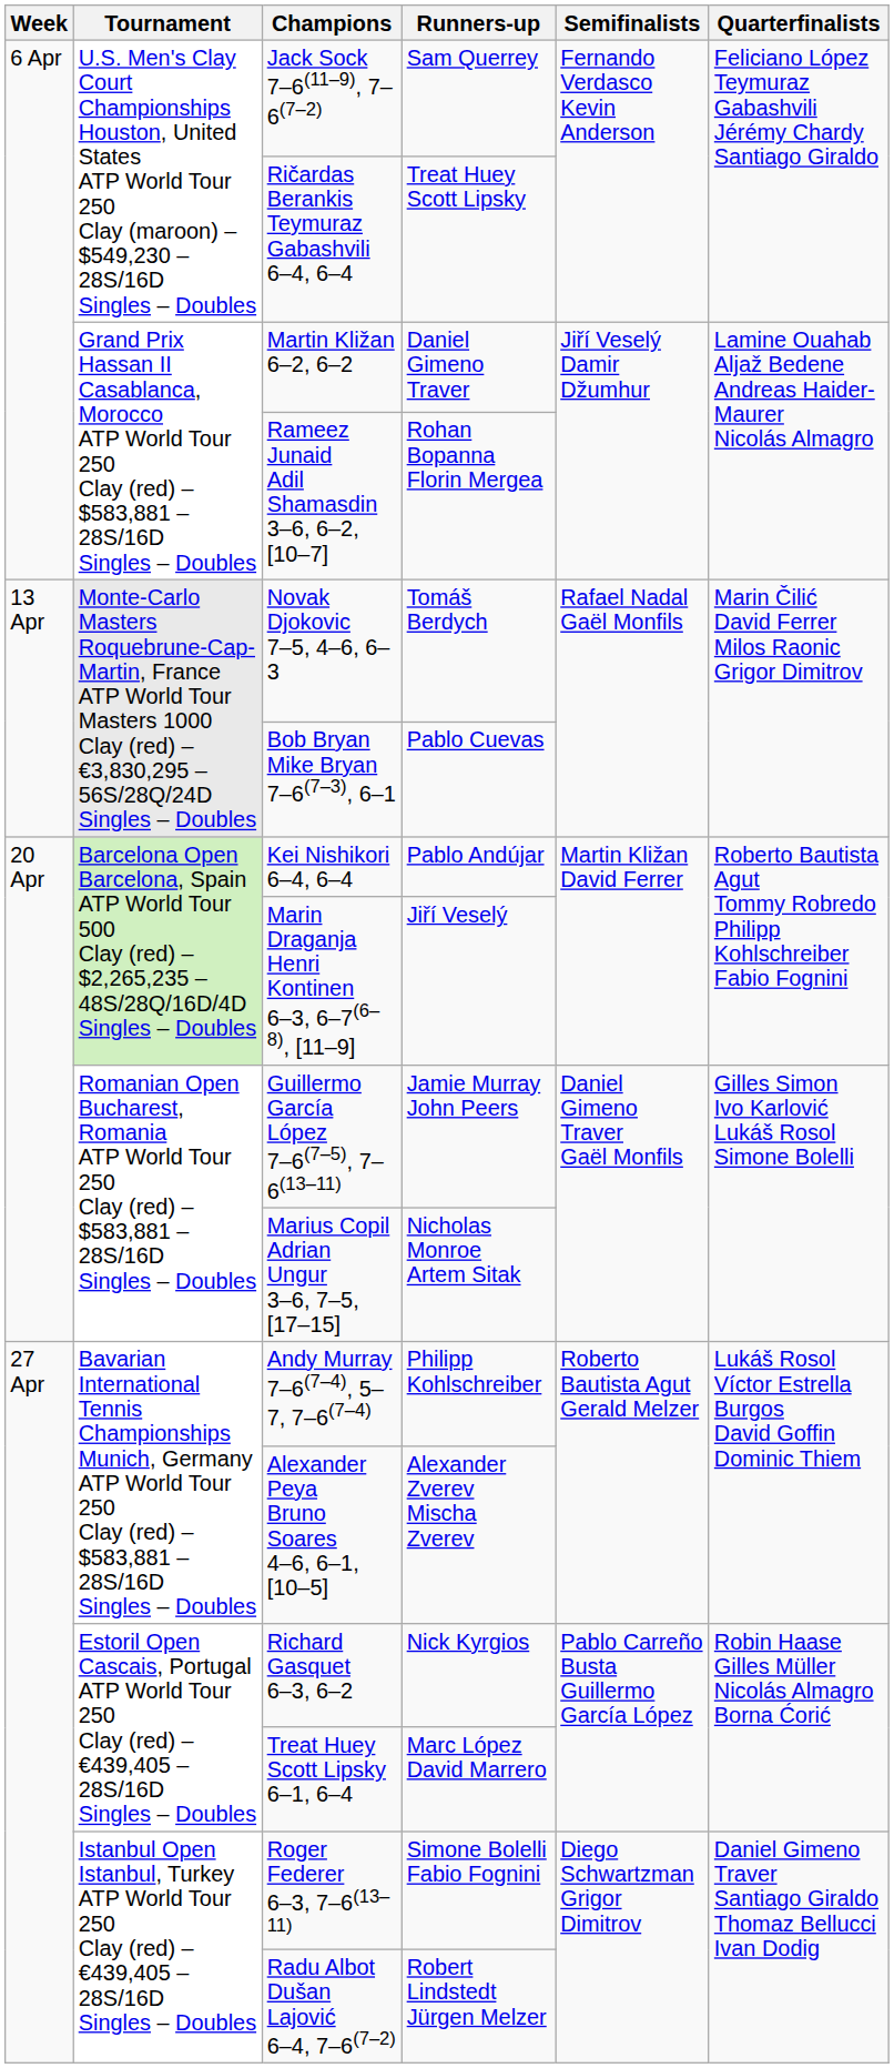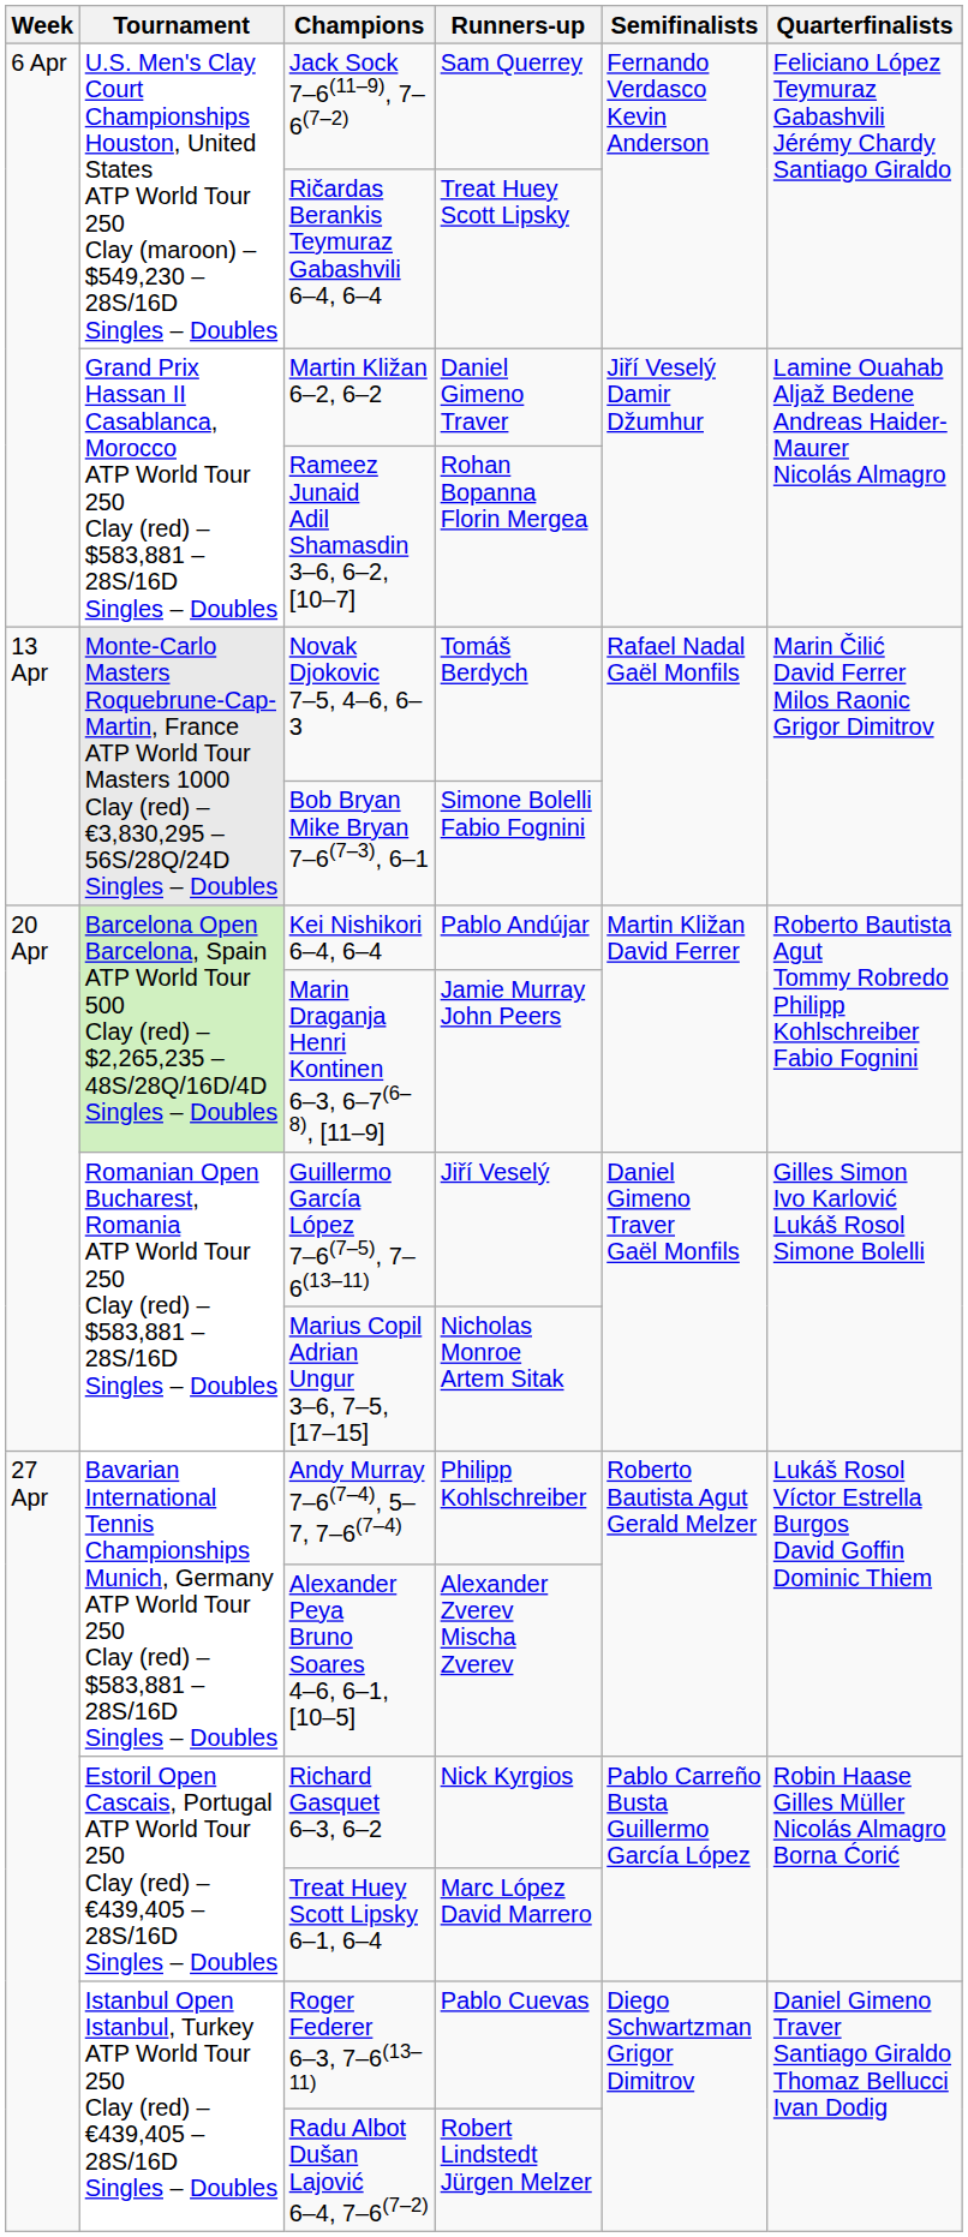 <table class=wikitable style=font-size:95%>
 <tr>
 <th style="width:48px;">Week</th>
 <th style="width:250px;">Tournament</th>
 <th style="width:205px;">Champions</th>
 <th style="width:205px;">Runners-up</th>
 <th style="width:190px;">Semifinalists</th>
 <th style="width:190px;">Quarterfinalists</th>
 </tr>
 <tr valign=top>
 <td rowspan=4>6 Apr</td>
 <td bgcolor=#ffffff rowspan=2><a href='#'>U.S. Men's Clay Court Championships</a><br> <a href='#'>Houston</a>, United States<br>ATP World Tour 250<br>Clay (maroon) – $549,230 – 28S/16D<br> <a href='#'>Singles</a> – <a href='#'>Doubles</a></td>
 <td> <a href='#'>Jack Sock</a> <br>7–6<sup>(11–9)</sup>, 7–6<sup>(7–2)</sup></td>
 <td> <a href='#'>Sam Querrey</a></td>
 <td rowspan=2> <a href='#'>Fernando Verdasco</a><br> <a href='#'>Kevin Anderson</a></td>
 <td rowspan=2> <a href='#'>Feliciano López</a><br> <a href='#'>Teymuraz Gabashvili</a><br>  <a href='#'>Jérémy Chardy</a><br> <a href='#'>Santiago Giraldo</a></td>
 </tr>
 <tr valign=top>
 <td> <a href='#'>Ričardas Berankis</a><br> <a href='#'>Teymuraz Gabashvili</a> <br>6–4, 6–4</td>
 <td> <a href='#'>Treat Huey</a><br> <a href='#'>Scott Lipsky</a></td>
 </tr>
 <tr valign=top>
 <td bgcolor=#ffffff rowspan=2><a href='#'>Grand Prix Hassan II</a><br> <a href='#'>Casablanca</a>, <a href='#'>Morocco</a><br>ATP World Tour 250<br>Clay (red) – $583,881 – 28S/16D<br> <a href='#'>Singles</a> – <a href='#'>Doubles</a></td>
 <td> <a href='#'>Martin Kližan</a> <br> 6–2, 6–2</td>
 <td> <a href='#'>Daniel Gimeno Traver</a></td>
 <td rowspan=2> <a href='#'>Jiří Veselý</a><br> <a href='#'>Damir Džumhur</a></td>
 <td rowspan=2> <a href='#'>Lamine Ouahab</a><br> <a href='#'>Aljaž Bedene</a><br>  <a href='#'>Andreas Haider-Maurer</a><br> <a href='#'>Nicolás Almagro</a></td>
 </tr>
 <tr valign=top>
 <td> <a href='#'>Rameez Junaid</a><br> <a href='#'>Adil Shamasdin</a> <br>3–6, 6–2, [10–7]</td>
 <td> <a href='#'>Rohan Bopanna</a><br> <a href='#'>Florin Mergea</a></td>
 </tr>
 <tr valign=top>
 <td rowspan=2>13 Apr</td>
 <td style="background:#E9E9E9" rowspan=2><a href='#'>Monte-Carlo Masters</a><br> <a href='#'>Roquebrune-Cap-Martin</a>, France<br>ATP World Tour Masters 1000<br>Clay (red) – €3,830,295 – 56S/28Q/24D<br> <a href='#'>Singles</a> – <a href='#'>Doubles</a></td>
 <td> <a href='#'>Novak Djokovic</a><br>7–5, 4–6, 6–3</td>
 <td> <a href='#'>Tomáš Berdych</a></td>
 <td rowspan=2> <a href='#'>Rafael Nadal</a><br> <a href='#'>Gaël Monfils</a></td>
 <td rowspan=2> <a href='#'>Marin Čilić</a><br> <a href='#'>David Ferrer</a><br>  <a href='#'>Milos Raonic</a><br> <a href='#'>Grigor Dimitrov</a></td>
 </tr>
 <tr valign=top>
 <td> <a href='#'>Bob Bryan</a><br> <a href='#'>Mike Bryan</a><br>7–6<sup>(7–3)</sup>, 6–1</td>
-<td> <a href='#'>Pablo Cuevas</a></td>
+<td> <a href='#'>Simone Bolelli</a><br> <a href='#'>Fabio Fognini</a></td>
 </tr>
 <tr valign=top>
 <td rowspan=4>20 Apr</td>
 <td style="background:#d0f0c0" rowspan=2><a href='#'>Barcelona Open</a><br> <a href='#'>Barcelona</a>, Spain<br>ATP World Tour 500<br>Clay (red) – $2,265,235 – 48S/28Q/16D/4D<br> <a href='#'>Singles</a> – <a href='#'>Doubles</a></td>
 <td> <a href='#'>Kei Nishikori</a><br>6–4, 6–4</td>
 <td> <a href='#'>Pablo Andújar</a></td>
 <td rowspan=2> <a href='#'>Martin Kližan</a><br> <a href='#'>David Ferrer</a></td>
 <td rowspan=2> <a href='#'>Roberto Bautista Agut</a><br>  <a href='#'>Tommy Robredo</a><br>  <a href='#'>Philipp Kohlschreiber</a><br> <a href='#'>Fabio Fognini</a></td>
 </tr>
 <tr valign=top>
 <td> <a href='#'>Marin Draganja</a><br> <a href='#'>Henri Kontinen</a><br>6–3, 6–7<sup>(6–8)</sup>, [11–9]</td>
-<td> <a href='#'>Jiří Veselý</a></td>
+<td> <a href='#'>Jamie Murray</a><br> <a href='#'>John Peers</a></td>
 </tr>
 <tr valign=top>
 <td bgcolor=#ffffff rowspan=2><a href='#'>Romanian Open</a><br> <a href='#'>Bucharest</a>, <a href='#'>Romania</a><br>ATP World Tour 250<br>Clay (red) – $583,881 – 28S/16D<br> <a href='#'>Singles</a> – <a href='#'>Doubles</a></td>
 <td> <a href='#'>Guillermo García López</a><br>7–6<sup>(7–5)</sup>, 7–6<sup>(13–11)</sup></td>
-<td> <a href='#'>Jamie Murray</a><br> <a href='#'>John Peers</a></td>
+<td> <a href='#'>Jiří Veselý</a></td>
 <td rowspan=2> <a href='#'>Daniel Gimeno Traver</a><br>  <a href='#'>Gaël Monfils</a></td>
 <td rowspan=2> <a href='#'>Gilles Simon</a><br> <a href='#'>Ivo Karlović</a> <br> <a href='#'>Lukáš Rosol</a><br> <a href='#'>Simone Bolelli</a></td>
 </tr>
 <tr valign=top>
 <td> <a href='#'>Marius Copil</a> <br>  <a href='#'>Adrian Ungur</a><br>3–6, 7–5, [17–15]</td>
 <td> <a href='#'>Nicholas Monroe</a> <br>  <a href='#'>Artem Sitak</a></td>
 </tr>
 <tr valign=top>
 <td rowspan=6>27 Apr</td>
 <td style="background:#fff" rowspan=2><a href='#'>Bavarian International Tennis Championships</a><br> <a href='#'>Munich</a>, Germany<br>ATP World Tour 250<br>Clay (red) – $583,881 – 28S/16D<br> <a href='#'>Singles</a> – <a href='#'>Doubles</a></td>
 <td> <a href='#'>Andy Murray</a><br>7–6<sup>(7–4)</sup>, 5–7, 7–6<sup>(7–4)</sup></td>
 <td> <a href='#'>Philipp Kohlschreiber</a></td>
 <td rowspan=2> <a href='#'>Roberto Bautista Agut</a><br> <a href='#'>Gerald Melzer</a></td>
 <td rowspan=2> <a href='#'>Lukáš Rosol</a> <br> <a href='#'>Víctor Estrella Burgos</a><br>  <a href='#'>David Goffin</a><br> <a href='#'>Dominic Thiem</a></td>
 </tr>
 <tr valign=top>
 <td> <a href='#'>Alexander Peya</a><br> <a href='#'>Bruno Soares</a><br>4–6, 6–1, [10–5]</td>
 <td> <a href='#'>Alexander Zverev</a><br> <a href='#'>Mischa Zverev</a></td>
 </tr>
 <tr valign=top>
 <td style="background:#fff" rowspan=2><a href='#'>Estoril Open</a><br> <a href='#'>Cascais</a>, Portugal<br>ATP World Tour 250<br>Clay (red) – €439,405 – 28S/16D<br> <a href='#'>Singles</a> – <a href='#'>Doubles</a></td>
 <td> <a href='#'>Richard Gasquet</a><br>6–3, 6–2</td>
 <td> <a href='#'>Nick Kyrgios</a></td>
 <td rowspan=2> <a href='#'>Pablo Carreño Busta</a>  <br> <a href='#'>Guillermo García López</a></td>
 <td rowspan=2> <a href='#'>Robin Haase</a><br> <a href='#'>Gilles Müller</a> <br>  <a href='#'>Nicolás Almagro</a><br> <a href='#'>Borna Ćorić</a></td>
 </tr>
 <tr valign=top>
 <td> <a href='#'>Treat Huey</a><br> <a href='#'>Scott Lipsky</a><br>6–1, 6–4</td>
 <td> <a href='#'>Marc López</a><br> <a href='#'>David Marrero</a></td>
 </tr>
 <tr valign=top>
 <td style="background:#fff" rowspan=2><a href='#'>Istanbul Open</a><br> <a href='#'>Istanbul</a>, Turkey<br>ATP World Tour 250<br>Clay (red) – €439,405 – 28S/16D<br> <a href='#'>Singles</a> – <a href='#'>Doubles</a></td>
 <td> <a href='#'>Roger Federer</a><br>6–3, 7–6<sup>(13–11)</sup></td>
-<td> <a href='#'>Simone Bolelli</a><br> <a href='#'>Fabio Fognini</a></td>
+<td> <a href='#'>Pablo Cuevas</a></td>
 <td rowspan=2> <a href='#'>Diego Schwartzman</a> <br> <a href='#'>Grigor Dimitrov</a></td>
 <td rowspan=2> <a href='#'>Daniel Gimeno Traver</a> <br> <a href='#'>Santiago Giraldo</a> <br>  <a href='#'>Thomaz Bellucci</a> <br> <a href='#'>Ivan Dodig</a></td>
 </tr>
 <tr valign=top>
 <td> <a href='#'>Radu Albot</a><br> <a href='#'>Dušan Lajović</a><br>6–4, 7–6<sup>(7–2)</sup></td>
 <td> <a href='#'>Robert Lindstedt</a><br> <a href='#'>Jürgen Melzer</a></td>
 </tr>
 </table>
